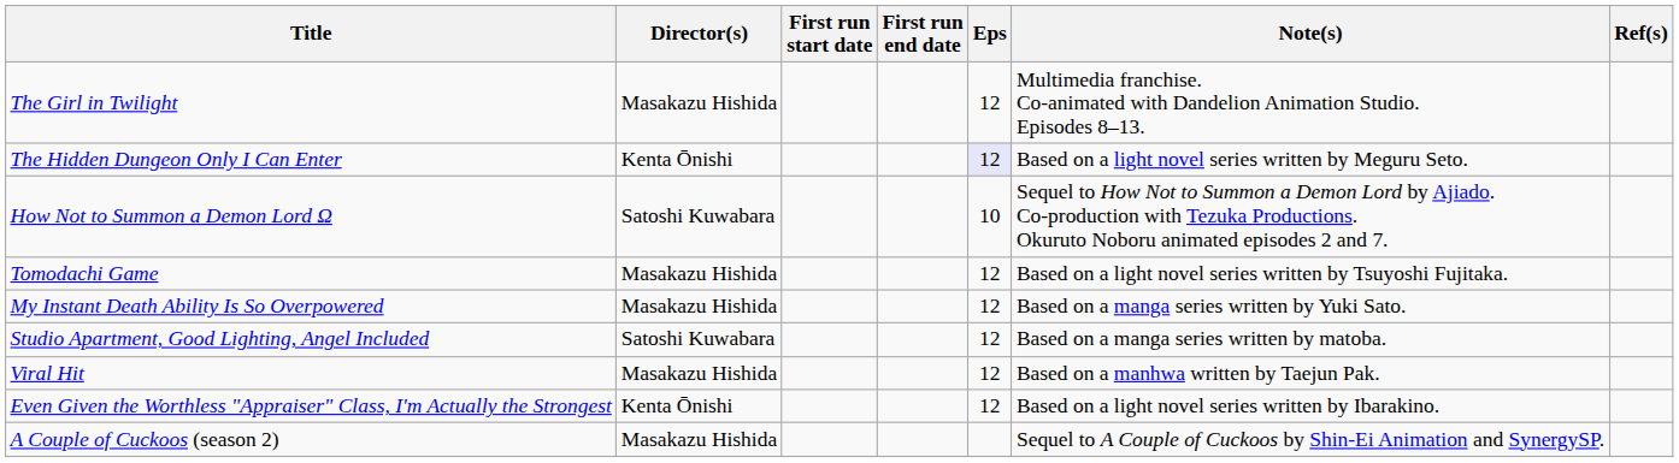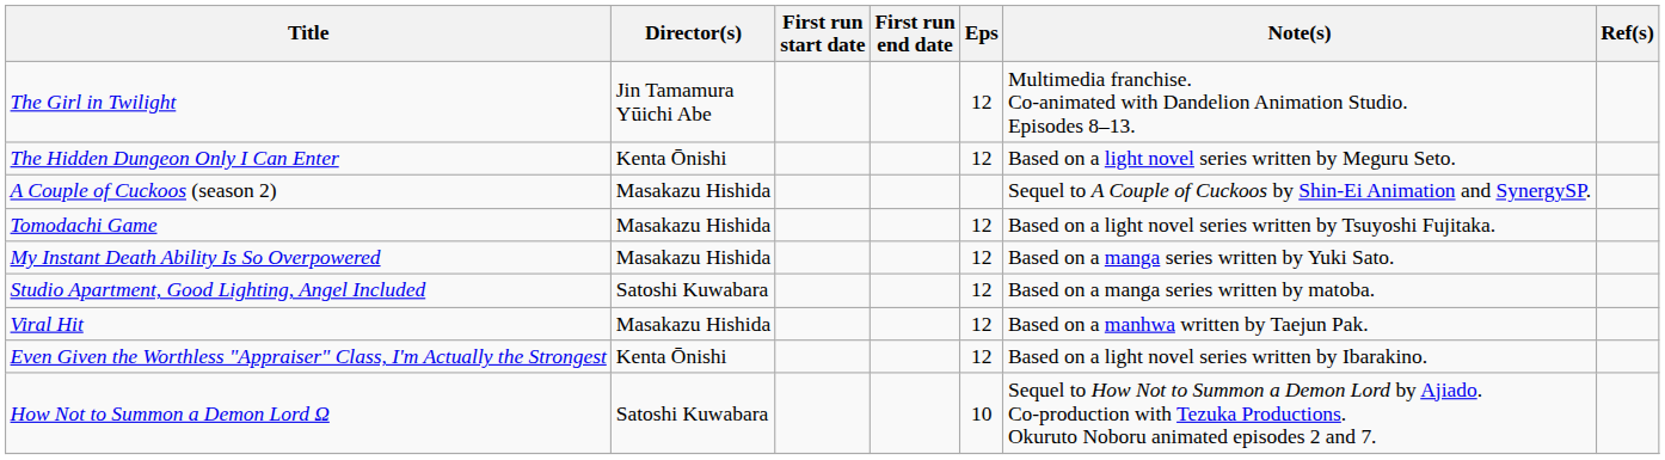 <table class="wikitable sortable">
 <tr>
 <th scope="col">Title</th>
 <th scope="col">Director(s)</th>
 <th scope="col">First run<br>start date</th>
 <th scope="col">First run<br>end date</th>
 <th scope="col" class="unsortable">Eps</th>
 <th scope="col" class="unsortable">Note(s)</th>
 <th scope="col" class="unsortable">Ref(s)</th>
 </tr>
 <tr>
 <td><em><a href='#'>The Girl in Twilight</a></em></td>
-<td>Masakazu Hishida</td>
+<td>Jin Tamamura<br>Yūichi Abe</td>
 <td></td>
 <td></td>
 <td style="text-align:center">12</td>
 <td>Multimedia franchise.<br>Co-animated with Dandelion Animation Studio.<br>Episodes 8–13.</td>
 <td style="text-align:center"></td>
 </tr>
 <tr>
 <td><em><a href='#'>The Hidden Dungeon Only I Can Enter</a></em></td>
 <td>Kenta Ōnishi</td>
 <td></td>
 <td></td>
-<td style="background: lavender; text-align:center">12</td>
+<td style="text-align:center">12</td>
 <td>Based on a <a href='#'>light novel</a> series written by Meguru Seto.</td>
 <td style="text-align:center"></td>
 </tr>
 <tr>
-<td><em><a href='#'>How Not to Summon a Demon Lord Ω</a></em></td>
-<td>Satoshi Kuwabara</td>
+<td><em><a href='#'>A Couple of Cuckoos</a></em> (season 2)</td>
+<td>Masakazu Hishida</td>
 <td></td>
 <td></td>
-<td style="text-align:center">10</td>
-<td>Sequel to <em>How Not to Summon a Demon Lord</em> by <a href='#'>Ajiado</a>.<br>Co-production with <a href='#'>Tezuka Productions</a>.<br>Okuruto Noboru animated episodes 2 and 7.</td>
+<td></td>
+<td>Sequel to <em>A Couple of Cuckoos</em> by <a href='#'>Shin-Ei Animation</a> and <a href='#'>SynergySP</a>.</td>
 <td style="text-align:center"></td>
 </tr>
 <tr>
 <td><em><a href='#'>Tomodachi Game</a></em></td>
 <td>Masakazu Hishida</td>
 <td></td>
 <td></td>
 <td style="text-align:center">12</td>
 <td>Based on a light novel series written by Tsuyoshi Fujitaka.</td>
 <td style="text-align:center"></td>
 </tr>
 <tr>
 <td><em><a href='#'>My Instant Death Ability Is So Overpowered</a></em></td>
 <td>Masakazu Hishida</td>
 <td></td>
 <td></td>
 <td style="text-align:center">12</td>
 <td>Based on a <a href='#'>manga</a> series written by Yuki Sato.</td>
 <td style="text-align:center"></td>
 </tr>
 <tr>
 <td><em><a href='#'>Studio Apartment, Good Lighting, Angel Included</a></em></td>
 <td>Satoshi Kuwabara</td>
 <td></td>
 <td></td>
 <td style="text-align:center">12</td>
 <td>Based on a manga series written by matoba.</td>
 <td style="text-align:center"></td>
 </tr>
 <tr>
 <td><em><a href='#'>Viral Hit</a></em></td>
 <td>Masakazu Hishida</td>
 <td></td>
 <td></td>
 <td style="text-align:center">12</td>
 <td>Based on a <a href='#'>manhwa</a> written by Taejun Pak.</td>
 <td style="text-align:center"></td>
 </tr>
 <tr>
 <td><em><a href='#'>Even Given the Worthless "Appraiser" Class, I'm Actually the Strongest</a></em></td>
 <td>Kenta Ōnishi</td>
 <td></td>
 <td></td>
 <td style="text-align:center">12</td>
 <td>Based on a light novel series written by Ibarakino.</td>
 <td style="text-align:center"></td>
 </tr>
 <tr>
-<td><em><a href='#'>A Couple of Cuckoos</a></em> (season 2)</td>
-<td>Masakazu Hishida</td>
+<td><em><a href='#'>How Not to Summon a Demon Lord Ω</a></em></td>
+<td>Satoshi Kuwabara</td>
 <td></td>
 <td></td>
-<td></td>
-<td>Sequel to <em>A Couple of Cuckoos</em> by <a href='#'>Shin-Ei Animation</a> and <a href='#'>SynergySP</a>.</td>
+<td style="text-align:center">10</td>
+<td>Sequel to <em>How Not to Summon a Demon Lord</em> by <a href='#'>Ajiado</a>.<br>Co-production with <a href='#'>Tezuka Productions</a>.<br>Okuruto Noboru animated episodes 2 and 7.</td>
 <td style="text-align:center"></td>
 </tr>
 <tr>
 </tr>
 </table>
